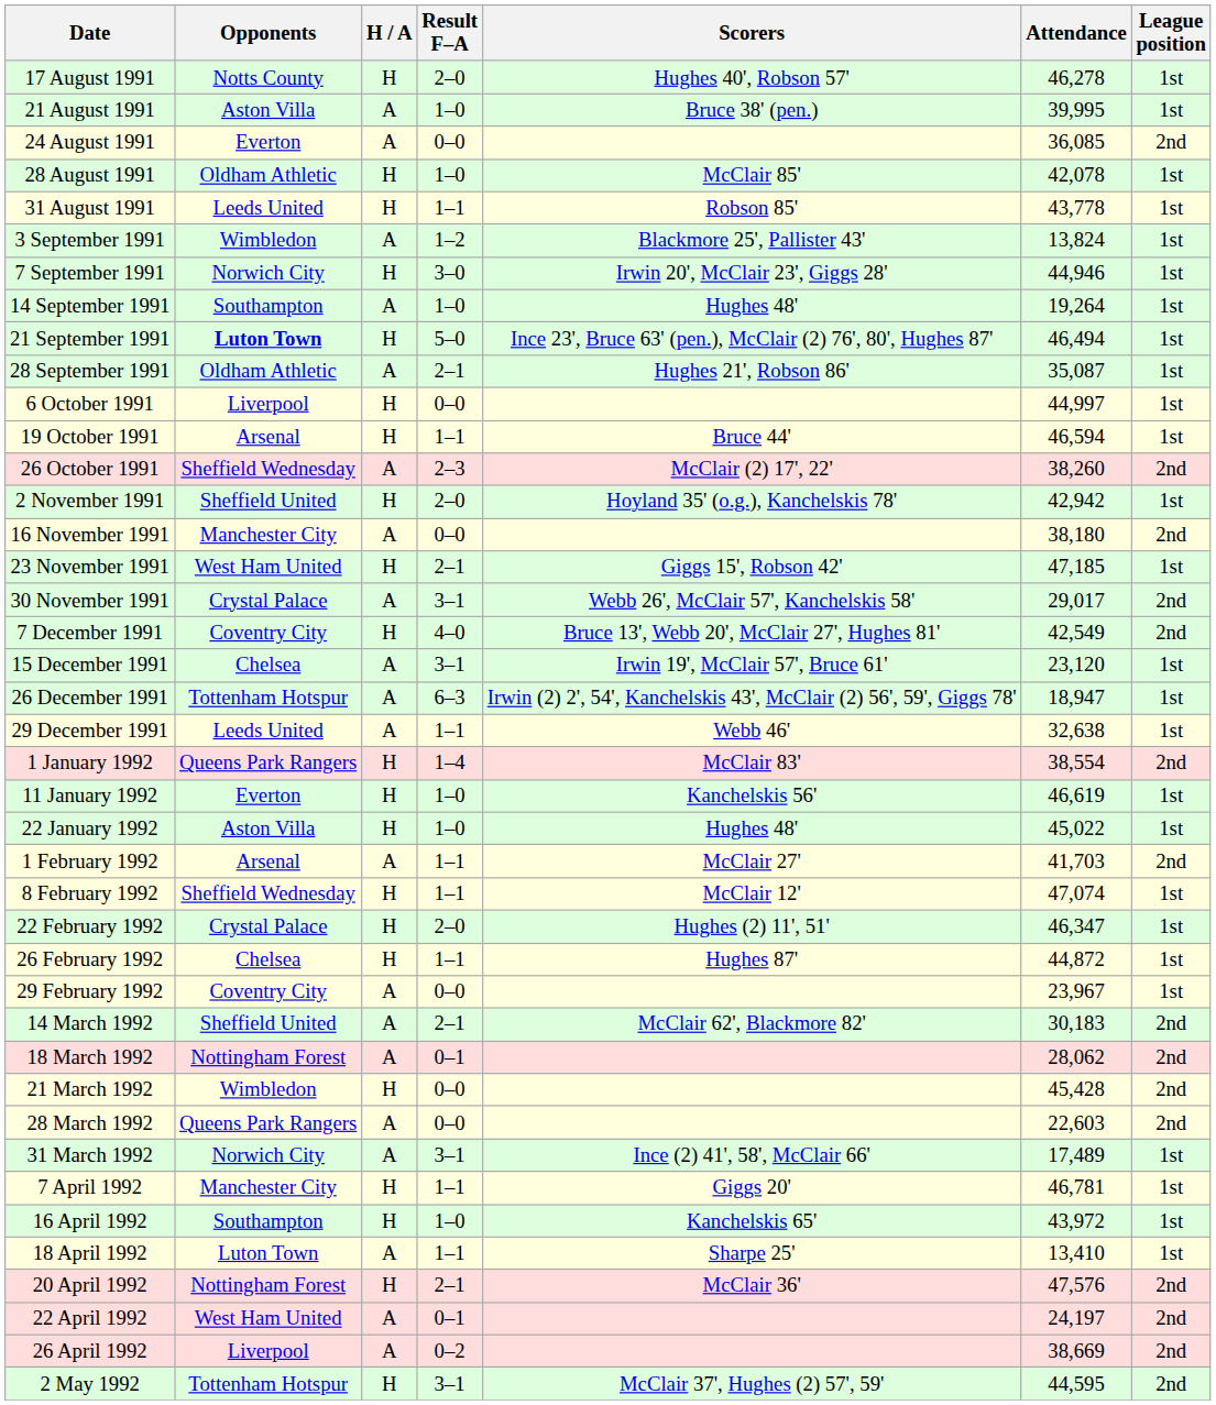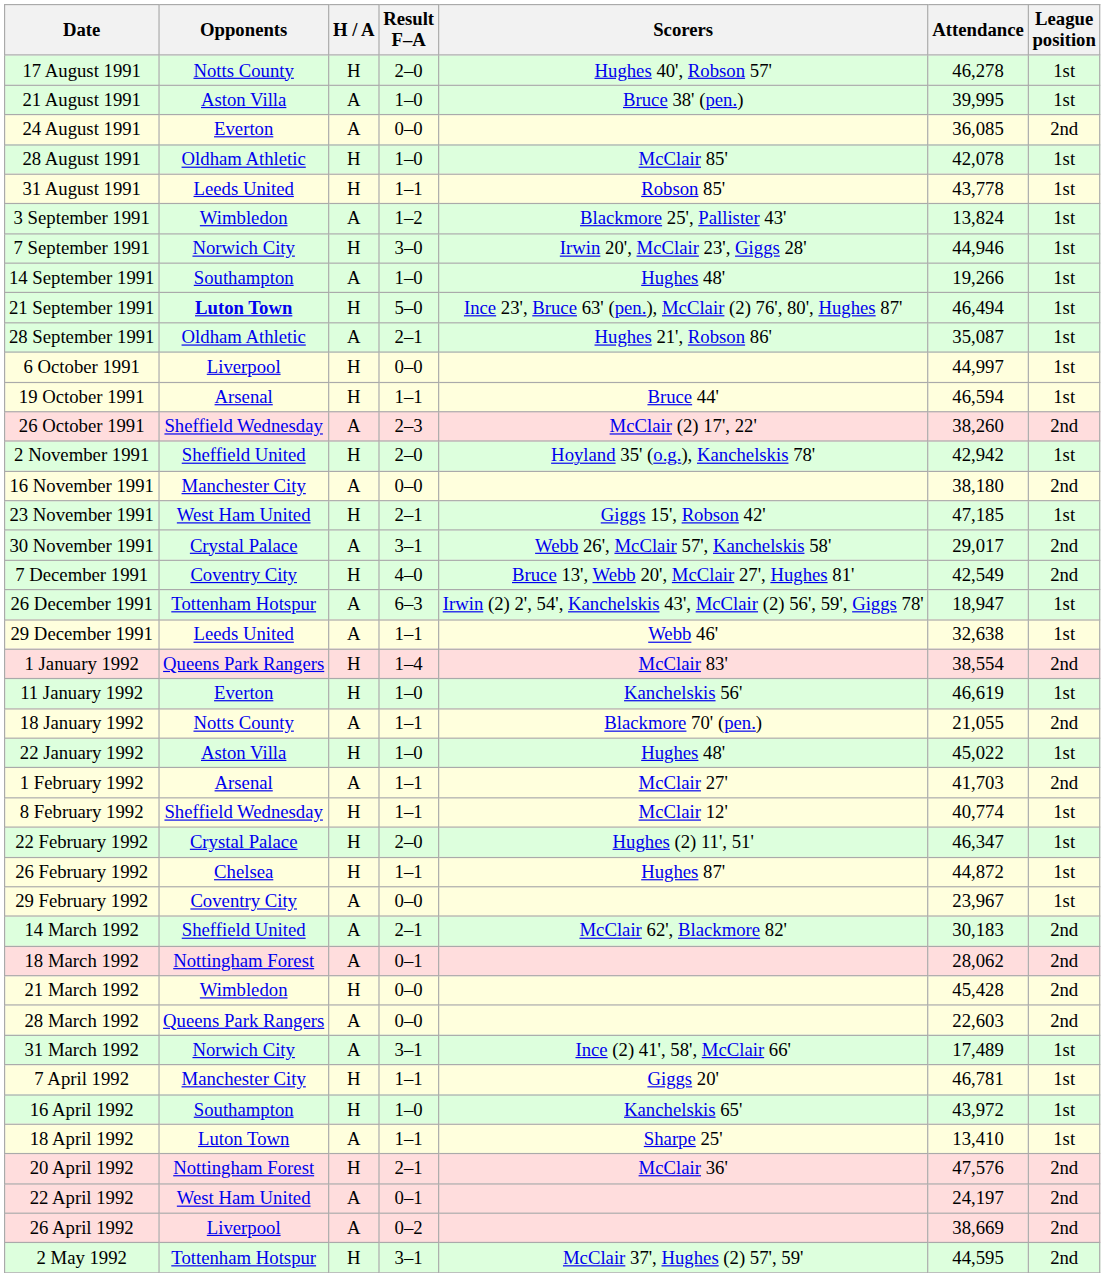 <table class="wikitable" style="text-align:center">
 <tr>
 <th>Date</th>
 <th>Opponents</th>
 <th>H / A</th>
 <th>Result<br>F–A</th>
 <th>Scorers</th>
 <th>Attendance</th>
 <th>League<br>position</th>
 </tr>
 <tr bgcolor="#ddffdd">
 <td>17 August 1991</td>
 <td><a href='#'>Notts County</a></td>
 <td>H</td>
 <td>2–0</td>
 <td><a href='#'>Hughes</a> 40', <a href='#'>Robson</a> 57'</td>
 <td>46,278</td>
 <td>1st</td>
 </tr>
 <tr bgcolor="#ddffdd">
 <td>21 August 1991</td>
 <td><a href='#'>Aston Villa</a></td>
 <td>A</td>
 <td>1–0</td>
 <td><a href='#'>Bruce</a> 38' (<a href='#'>pen.</a>)</td>
 <td>39,995</td>
 <td>1st</td>
 </tr>
 <tr bgcolor="#ffffdd">
 <td>24 August 1991</td>
 <td><a href='#'>Everton</a></td>
 <td>A</td>
 <td>0–0</td>
 <td></td>
 <td>36,085</td>
 <td>2nd</td>
 </tr>
 <tr bgcolor="#ddffdd">
 <td>28 August 1991</td>
 <td><a href='#'>Oldham Athletic</a></td>
 <td>H</td>
 <td>1–0</td>
 <td><a href='#'>McClair</a> 85'</td>
 <td>42,078</td>
 <td>1st</td>
 </tr>
 <tr bgcolor="#ffffdd">
 <td>31 August 1991</td>
 <td><a href='#'>Leeds United</a></td>
 <td>H</td>
 <td>1–1</td>
 <td><a href='#'>Robson</a> 85'</td>
 <td>43,778</td>
 <td>1st</td>
 </tr>
 <tr bgcolor="#ddffdd">
 <td>3 September 1991</td>
 <td><a href='#'>Wimbledon</a></td>
 <td>A</td>
 <td>1–2</td>
 <td><a href='#'>Blackmore</a> 25', <a href='#'>Pallister</a> 43'</td>
 <td>13,824</td>
 <td>1st</td>
 </tr>
 <tr bgcolor="#ddffdd">
 <td>7 September 1991</td>
 <td><a href='#'>Norwich City</a></td>
 <td>H</td>
 <td>3–0</td>
 <td><a href='#'>Irwin</a> 20', <a href='#'>McClair</a> 23', <a href='#'>Giggs</a> 28'</td>
 <td>44,946</td>
 <td>1st</td>
 </tr>
 <tr bgcolor="#ddffdd">
 <td>14 September 1991</td>
 <td><a href='#'>Southampton</a></td>
 <td>A</td>
 <td>1–0</td>
 <td><a href='#'>Hughes</a> 48'</td>
-<td>19,264</td>
+<td>19,266</td>
 <td>1st</td>
 </tr>
 <tr bgcolor="#ddffdd">
 <td>21 September 1991</td>
 <td><strong><a href='#'>Luton Town</a></strong></td>
 <td>H</td>
 <td>5–0</td>
 <td><a href='#'>Ince</a> 23', <a href='#'>Bruce</a> 63' (<a href='#'>pen.</a>), <a href='#'>McClair</a> (2) 76', 80', <a href='#'>Hughes</a> 87'</td>
 <td>46,494</td>
 <td>1st</td>
 </tr>
 <tr bgcolor="#ddffdd">
 <td>28 September 1991</td>
 <td><a href='#'>Oldham Athletic</a></td>
 <td>A</td>
 <td>2–1</td>
 <td><a href='#'>Hughes</a> 21', <a href='#'>Robson</a> 86'</td>
 <td>35,087</td>
 <td>1st</td>
 </tr>
 <tr bgcolor="#ffffdd">
 <td>6 October 1991</td>
 <td><a href='#'>Liverpool</a></td>
 <td>H</td>
 <td>0–0</td>
 <td></td>
 <td>44,997</td>
 <td>1st</td>
 </tr>
 <tr bgcolor="#ffffdd">
 <td>19 October 1991</td>
 <td><a href='#'>Arsenal</a></td>
 <td>H</td>
 <td>1–1</td>
 <td><a href='#'>Bruce</a> 44'</td>
 <td>46,594</td>
 <td>1st</td>
 </tr>
 <tr bgcolor="#ffdddd">
 <td>26 October 1991</td>
 <td><a href='#'>Sheffield Wednesday</a></td>
 <td>A</td>
 <td>2–3</td>
 <td><a href='#'>McClair</a> (2) 17', 22'</td>
 <td>38,260</td>
 <td>2nd</td>
 </tr>
 <tr bgcolor="#ddffdd">
 <td>2 November 1991</td>
 <td><a href='#'>Sheffield United</a></td>
 <td>H</td>
 <td>2–0</td>
 <td><a href='#'>Hoyland</a> 35' (<a href='#'>o.g.</a>), <a href='#'>Kanchelskis</a> 78'</td>
 <td>42,942</td>
 <td>1st</td>
 </tr>
 <tr bgcolor="#ffffdd">
 <td>16 November 1991</td>
 <td><a href='#'>Manchester City</a></td>
 <td>A</td>
 <td>0–0</td>
 <td></td>
 <td>38,180</td>
 <td>2nd</td>
 </tr>
 <tr bgcolor="#ddffdd">
 <td>23 November 1991</td>
 <td><a href='#'>West Ham United</a></td>
 <td>H</td>
 <td>2–1</td>
 <td><a href='#'>Giggs</a> 15', <a href='#'>Robson</a> 42'</td>
 <td>47,185</td>
 <td>1st</td>
 </tr>
 <tr bgcolor="#ddffdd">
 <td>30 November 1991</td>
 <td><a href='#'>Crystal Palace</a></td>
 <td>A</td>
 <td>3–1</td>
 <td><a href='#'>Webb</a> 26', <a href='#'>McClair</a> 57', <a href='#'>Kanchelskis</a> 58'</td>
 <td>29,017</td>
 <td>2nd</td>
 </tr>
 <tr bgcolor="#ddffdd">
 <td>7 December 1991</td>
 <td><a href='#'>Coventry City</a></td>
 <td>H</td>
 <td>4–0</td>
 <td><a href='#'>Bruce</a> 13', <a href='#'>Webb</a> 20', <a href='#'>McClair</a> 27', <a href='#'>Hughes</a> 81'</td>
 <td>42,549</td>
 <td>2nd</td>
 </tr>
 <tr bgcolor="#ddffdd">
-<td>15 December 1991</td>
-<td><a href='#'>Chelsea</a></td>
-<td>A</td>
-<td>3–1</td>
-<td><a href='#'>Irwin</a> 19', <a href='#'>McClair</a> 57', <a href='#'>Bruce</a> 61'</td>
-<td>23,120</td>
-<td>1st</td>
-</tr>
-<tr bgcolor="#ddffdd">
 <td>26 December 1991</td>
 <td><a href='#'>Tottenham Hotspur</a></td>
 <td>A</td>
 <td>6–3</td>
 <td><a href='#'>Irwin</a> (2) 2', 54', <a href='#'>Kanchelskis</a> 43', <a href='#'>McClair</a> (2) 56', 59', <a href='#'>Giggs</a> 78'</td>
 <td>18,947</td>
 <td>1st</td>
 </tr>
 <tr bgcolor="#ffffdd">
 <td>29 December 1991</td>
 <td><a href='#'>Leeds United</a></td>
 <td>A</td>
 <td>1–1</td>
 <td><a href='#'>Webb</a> 46'</td>
 <td>32,638</td>
 <td>1st</td>
 </tr>
 <tr bgcolor="#ffdddd">
 <td>1 January 1992</td>
 <td><a href='#'>Queens Park Rangers</a></td>
 <td>H</td>
 <td>1–4</td>
 <td><a href='#'>McClair</a> 83'</td>
 <td>38,554</td>
 <td>2nd</td>
 </tr>
 <tr bgcolor="#ddffdd">
 <td>11 January 1992</td>
 <td><a href='#'>Everton</a></td>
 <td>H</td>
 <td>1–0</td>
 <td><a href='#'>Kanchelskis</a> 56'</td>
 <td>46,619</td>
 <td>1st</td>
 </tr>
+<tr bgcolor="#ffffdd">
+<td>18 January 1992</td>
+<td><a href='#'>Notts County</a></td>
+<td>A</td>
+<td>1–1</td>
+<td><a href='#'>Blackmore</a> 70' (<a href='#'>pen.</a>)</td>
+<td>21,055</td>
+<td>2nd</td>
+</tr>
 <tr bgcolor="#ddffdd">
 <td>22 January 1992</td>
 <td><a href='#'>Aston Villa</a></td>
 <td>H</td>
 <td>1–0</td>
 <td><a href='#'>Hughes</a> 48'</td>
 <td>45,022</td>
 <td>1st</td>
 </tr>
 <tr bgcolor="#ffffdd">
 <td>1 February 1992</td>
 <td><a href='#'>Arsenal</a></td>
 <td>A</td>
 <td>1–1</td>
 <td><a href='#'>McClair</a> 27'</td>
 <td>41,703</td>
 <td>2nd</td>
 </tr>
 <tr bgcolor="#ffffdd">
 <td>8 February 1992</td>
 <td><a href='#'>Sheffield Wednesday</a></td>
 <td>H</td>
 <td>1–1</td>
 <td><a href='#'>McClair</a> 12'</td>
-<td>47,074</td>
+<td>40,774</td>
 <td>1st</td>
 </tr>
 <tr bgcolor="#ddffdd">
 <td>22 February 1992</td>
 <td><a href='#'>Crystal Palace</a></td>
 <td>H</td>
 <td>2–0</td>
 <td><a href='#'>Hughes</a> (2) 11', 51'</td>
 <td>46,347</td>
 <td>1st</td>
 </tr>
 <tr bgcolor="#ffffdd">
 <td>26 February 1992</td>
 <td><a href='#'>Chelsea</a></td>
 <td>H</td>
 <td>1–1</td>
 <td><a href='#'>Hughes</a> 87'</td>
 <td>44,872</td>
 <td>1st</td>
 </tr>
 <tr bgcolor="#ffffdd">
 <td>29 February 1992</td>
 <td><a href='#'>Coventry City</a></td>
 <td>A</td>
 <td>0–0</td>
 <td></td>
 <td>23,967</td>
 <td>1st</td>
 </tr>
 <tr bgcolor="#ddffdd">
 <td>14 March 1992</td>
 <td><a href='#'>Sheffield United</a></td>
 <td>A</td>
 <td>2–1</td>
 <td><a href='#'>McClair</a> 62', <a href='#'>Blackmore</a> 82'</td>
 <td>30,183</td>
 <td>2nd</td>
 </tr>
 <tr bgcolor="#ffdddd">
 <td>18 March 1992</td>
 <td><a href='#'>Nottingham Forest</a></td>
 <td>A</td>
 <td>0–1</td>
 <td></td>
 <td>28,062</td>
 <td>2nd</td>
 </tr>
 <tr bgcolor="#ffffdd">
 <td>21 March 1992</td>
 <td><a href='#'>Wimbledon</a></td>
 <td>H</td>
 <td>0–0</td>
 <td></td>
 <td>45,428</td>
 <td>2nd</td>
 </tr>
 <tr bgcolor="#ffffdd">
 <td>28 March 1992</td>
 <td><a href='#'>Queens Park Rangers</a></td>
 <td>A</td>
 <td>0–0</td>
 <td></td>
 <td>22,603</td>
 <td>2nd</td>
 </tr>
 <tr bgcolor="#ddffdd">
 <td>31 March 1992</td>
 <td><a href='#'>Norwich City</a></td>
 <td>A</td>
 <td>3–1</td>
 <td><a href='#'>Ince</a> (2) 41', 58', <a href='#'>McClair</a> 66'</td>
 <td>17,489</td>
 <td>1st</td>
 </tr>
 <tr bgcolor="#ffffdd">
 <td>7 April 1992</td>
 <td><a href='#'>Manchester City</a></td>
 <td>H</td>
 <td>1–1</td>
 <td><a href='#'>Giggs</a> 20'</td>
 <td>46,781</td>
 <td>1st</td>
 </tr>
 <tr bgcolor="#ddffdd">
 <td>16 April 1992</td>
 <td><a href='#'>Southampton</a></td>
 <td>H</td>
 <td>1–0</td>
 <td><a href='#'>Kanchelskis</a> 65'</td>
 <td>43,972</td>
 <td>1st</td>
 </tr>
 <tr bgcolor="#ffffdd">
 <td>18 April 1992</td>
 <td><a href='#'>Luton Town</a></td>
 <td>A</td>
 <td>1–1</td>
 <td><a href='#'>Sharpe</a> 25'</td>
 <td>13,410</td>
 <td>1st</td>
 </tr>
 <tr bgcolor="#ffdddd">
 <td>20 April 1992</td>
 <td><a href='#'>Nottingham Forest</a></td>
 <td>H</td>
 <td>2–1</td>
 <td><a href='#'>McClair</a> 36'</td>
 <td>47,576</td>
 <td>2nd</td>
 </tr>
 <tr bgcolor="#ffdddd">
 <td>22 April 1992</td>
 <td><a href='#'>West Ham United</a></td>
 <td>A</td>
 <td>0–1</td>
 <td></td>
 <td>24,197</td>
 <td>2nd</td>
 </tr>
 <tr bgcolor="#ffdddd">
 <td>26 April 1992</td>
 <td><a href='#'>Liverpool</a></td>
 <td>A</td>
 <td>0–2</td>
 <td></td>
 <td>38,669</td>
 <td>2nd</td>
 </tr>
 <tr bgcolor="#ddffdd">
 <td>2 May 1992</td>
 <td><a href='#'>Tottenham Hotspur</a></td>
 <td>H</td>
 <td>3–1</td>
 <td><a href='#'>McClair</a> 37', <a href='#'>Hughes</a> (2) 57', 59'</td>
 <td>44,595</td>
 <td>2nd</td>
 </tr>
 </table>
